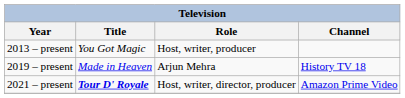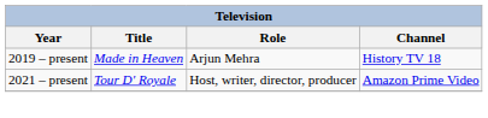 <table class="wikitable sortable">
 <tr>
 <th colspan="4" style="background: LightSteelBlue;">Television</th>
 </tr>
 <tr style="background:#ccc; text-align:center;">
 <th>Year</th>
 <th>Title</th>
 <th>Role</th>
 <th>Channel</th>
 </tr>
 <tr>
-<td>2013 – present</td>
-<td><em>You Got Magic</em></td>
-<td>Host, writer, producer</td>
-<td></td>
-</tr>
-<tr>
 <td>2019 – present</td>
 <td><em><a href='#'>Made in Heaven</a></em></td>
 <td>Arjun Mehra</td>
 <td><a href='#'>History TV 18</a></td>
 </tr>
 <tr>
 <td>2021 – present</td>
-<td><strong><em><a href='#'>Tour D' Royale</a></em></strong></td>
+<td><em><a href='#'>Tour D' Royale</a></em></td>
 <td>Host, writer, director, producer</td>
 <td><a href='#'>Amazon Prime Video</a></td>
 </tr>
 <tr>
 </tr>
 </table>
